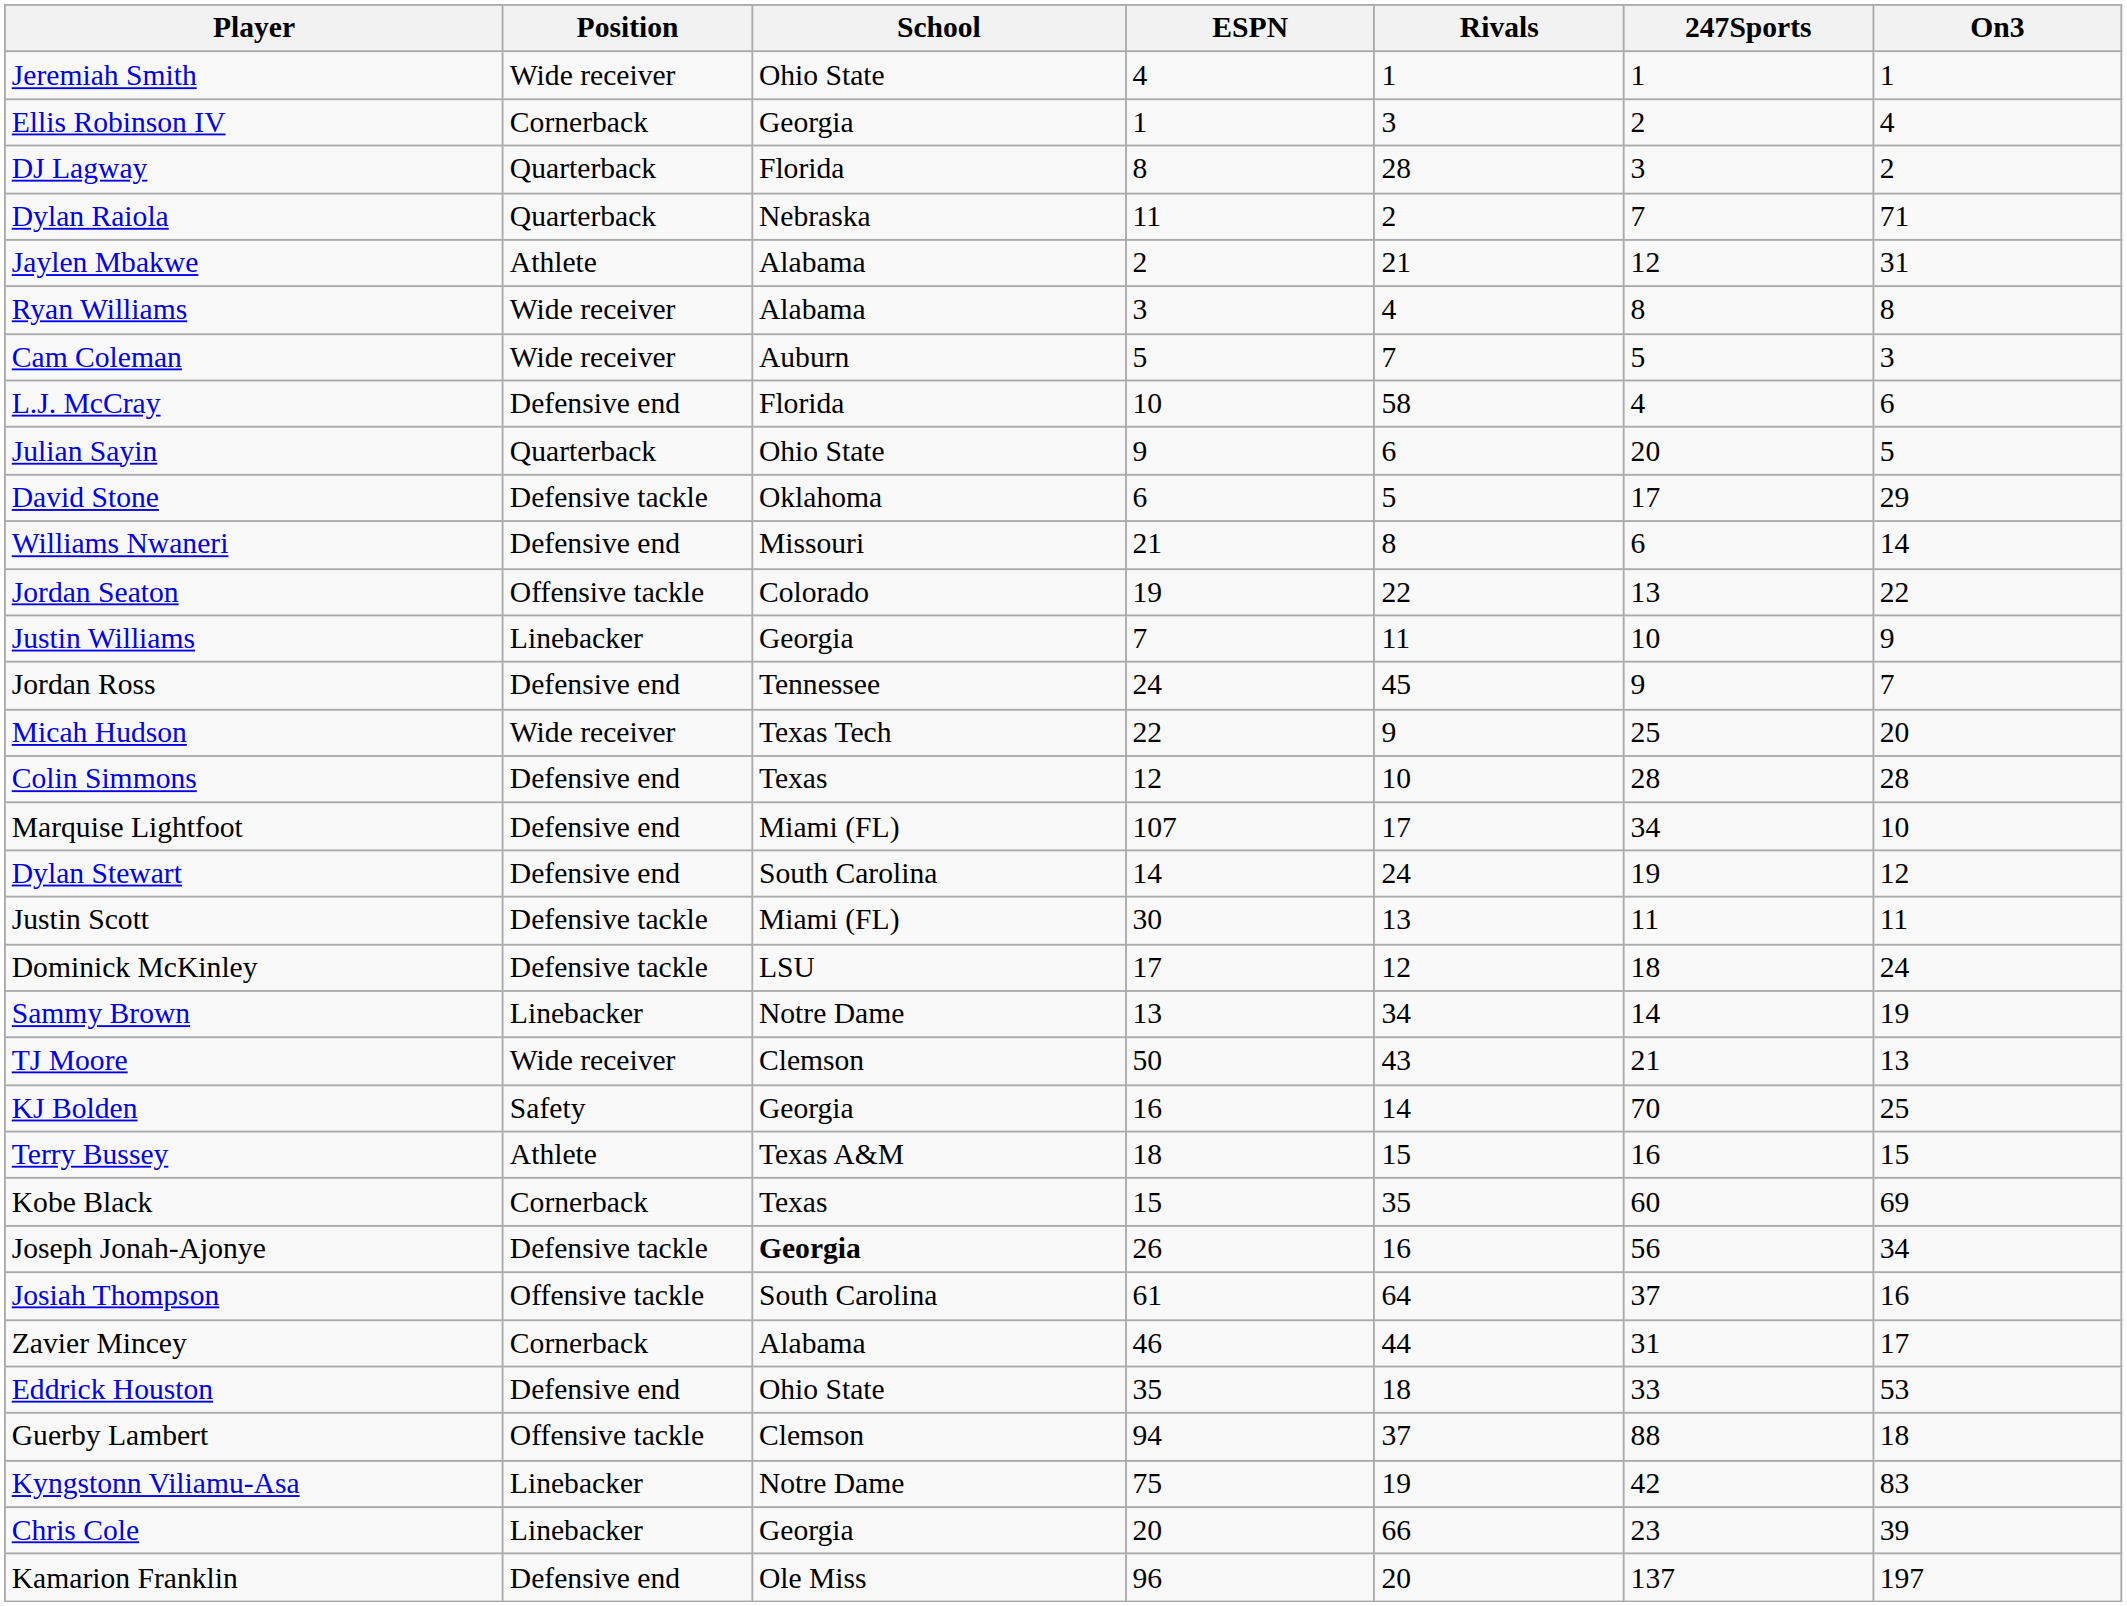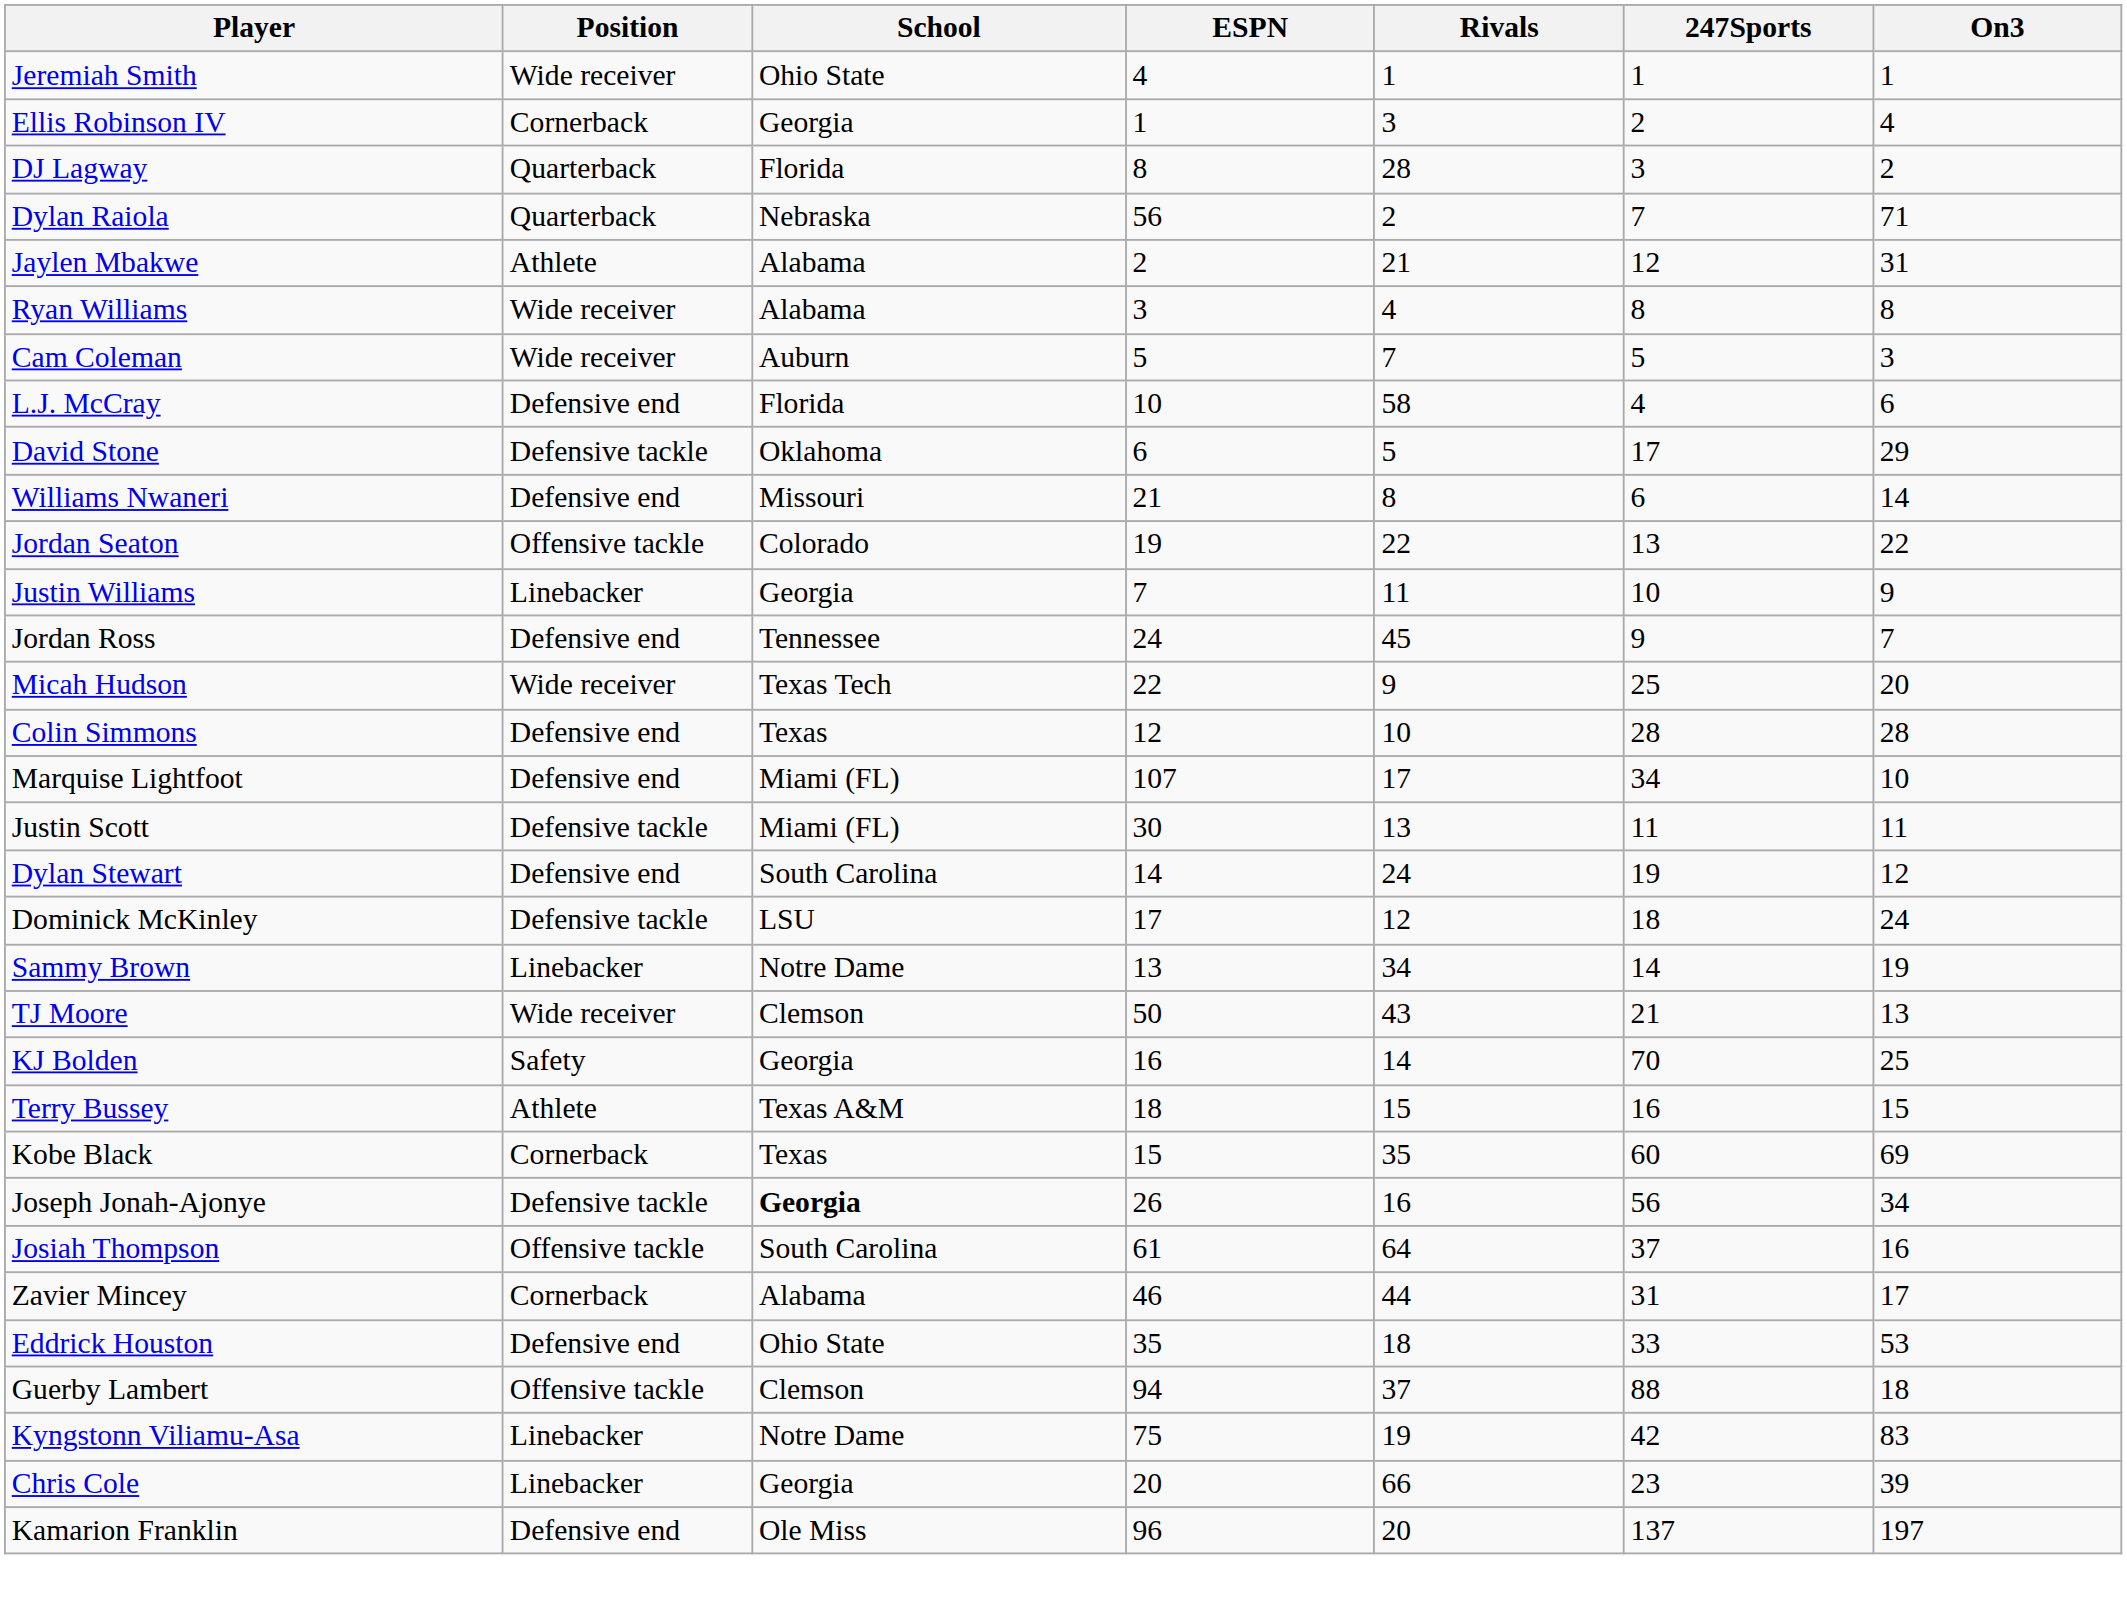 <table class="wikitable sortable">
 <tr>
 <th bgcolor="#DDDDFF" width="20%">Player</th>
 <th bgcolor="#DDDDFF" width="10%">Position</th>
 <th bgcolor="#DDDDFF" width="15%">School</th>
 <th bgcolor="#DDDDFF" width="10%">ESPN </th>
 <th bgcolor="#DDDDFF" width="10%">Rivals</th>
 <th bgcolor="#DDDDFF" width="10%">247Sports</th>
 <th bgcolor="#DDDDFF" width="10%">On3</th>
 </tr>
 <tr>
 <td><a href='#'>Jeremiah Smith</a></td>
 <td>Wide receiver</td>
 <td>Ohio State</td>
 <td>4</td>
 <td>1</td>
 <td>1</td>
 <td>1</td>
 </tr>
 <tr>
 <td><a href='#'>Ellis Robinson IV</a></td>
 <td>Cornerback</td>
 <td>Georgia</td>
 <td>1</td>
 <td>3</td>
 <td>2</td>
 <td>4</td>
 </tr>
 <tr>
 <td><a href='#'>DJ Lagway</a></td>
 <td>Quarterback</td>
 <td>Florida</td>
 <td>8</td>
 <td>28</td>
 <td>3</td>
 <td>2</td>
 </tr>
 <tr>
 <td><a href='#'>Dylan Raiola</a></td>
 <td>Quarterback</td>
 <td>Nebraska</td>
-<td>11</td>
+<td>56</td>
 <td>2</td>
 <td>7</td>
 <td>71</td>
 </tr>
 <tr>
 <td><a href='#'>Jaylen Mbakwe</a></td>
 <td>Athlete</td>
 <td>Alabama</td>
 <td>2</td>
 <td>21</td>
 <td>12</td>
 <td>31</td>
 </tr>
 <tr>
 <td><a href='#'>Ryan Williams</a></td>
 <td>Wide receiver</td>
 <td>Alabama</td>
 <td>3</td>
 <td>4</td>
 <td>8</td>
 <td>8</td>
 </tr>
 <tr>
 <td><a href='#'>Cam Coleman</a></td>
 <td>Wide receiver</td>
 <td>Auburn</td>
 <td>5</td>
 <td>7</td>
 <td>5</td>
 <td>3</td>
 </tr>
 <tr>
 <td><a href='#'>L.J. McCray</a></td>
 <td>Defensive end</td>
 <td>Florida</td>
 <td>10</td>
 <td>58</td>
 <td>4</td>
 <td>6</td>
-</tr>
-<tr>
-<td><a href='#'>Julian Sayin</a></td>
-<td>Quarterback</td>
-<td>Ohio State</td>
-<td>9</td>
-<td>6</td>
-<td>20</td>
-<td>5</td>
 </tr>
 <tr>
 <td><a href='#'>David Stone</a></td>
 <td>Defensive tackle</td>
 <td>Oklahoma</td>
 <td>6</td>
 <td>5</td>
 <td>17</td>
 <td>29</td>
 </tr>
 <tr>
 <td><a href='#'>Williams Nwaneri</a></td>
 <td>Defensive end</td>
 <td>Missouri</td>
 <td>21</td>
 <td>8</td>
 <td>6</td>
 <td>14</td>
 </tr>
 <tr>
 <td><a href='#'>Jordan Seaton</a></td>
 <td>Offensive tackle</td>
 <td>Colorado</td>
 <td>19</td>
 <td>22</td>
 <td>13</td>
 <td>22</td>
 </tr>
 <tr>
 <td><a href='#'>Justin Williams</a></td>
 <td>Linebacker</td>
 <td>Georgia</td>
 <td>7</td>
 <td>11</td>
 <td>10</td>
 <td>9</td>
 </tr>
 <tr>
 <td>Jordan Ross</td>
 <td>Defensive end</td>
 <td>Tennessee</td>
 <td>24</td>
 <td>45</td>
 <td>9</td>
 <td>7</td>
 </tr>
 <tr>
 <td><a href='#'>Micah Hudson</a></td>
 <td>Wide receiver</td>
 <td>Texas Tech</td>
 <td>22</td>
 <td>9</td>
 <td>25</td>
 <td>20</td>
 </tr>
 <tr>
 <td><a href='#'>Colin Simmons</a></td>
 <td>Defensive end</td>
 <td>Texas</td>
 <td>12</td>
 <td>10</td>
 <td>28</td>
 <td>28</td>
 </tr>
 <tr>
 <td>Marquise Lightfoot</td>
 <td>Defensive end</td>
 <td>Miami (FL)</td>
 <td>107</td>
 <td>17</td>
 <td>34</td>
 <td>10</td>
 </tr>
 <tr>
+<td>Justin Scott</td>
+<td>Defensive tackle</td>
+<td>Miami (FL)</td>
+<td>30</td>
+<td>13</td>
+<td>11</td>
+<td>11</td>
+</tr>
+<tr>
 <td><a href='#'>Dylan Stewart</a></td>
 <td>Defensive end</td>
 <td>South Carolina</td>
 <td>14</td>
 <td>24</td>
 <td>19</td>
 <td>12</td>
-</tr>
-<tr>
-<td>Justin Scott</td>
-<td>Defensive tackle</td>
-<td>Miami (FL)</td>
-<td>30</td>
-<td>13</td>
-<td>11</td>
-<td>11</td>
 </tr>
 <tr>
 <td>Dominick McKinley</td>
 <td>Defensive tackle</td>
 <td>LSU</td>
 <td>17</td>
 <td>12</td>
 <td>18</td>
 <td>24</td>
 </tr>
 <tr>
 <td><a href='#'>Sammy Brown</a></td>
 <td>Linebacker</td>
 <td>Notre Dame</td>
 <td>13</td>
 <td>34</td>
 <td>14</td>
 <td>19</td>
 </tr>
 <tr>
 <td><a href='#'>TJ Moore</a></td>
 <td>Wide receiver</td>
 <td>Clemson</td>
 <td>50</td>
 <td>43</td>
 <td>21</td>
 <td>13</td>
 </tr>
 <tr>
 <td><a href='#'>KJ Bolden</a></td>
 <td>Safety</td>
 <td>Georgia</td>
 <td>16</td>
 <td>14</td>
 <td>70</td>
 <td>25</td>
 </tr>
 <tr>
 <td><a href='#'>Terry Bussey</a></td>
 <td>Athlete</td>
 <td>Texas A&M</td>
 <td>18</td>
 <td>15</td>
 <td>16</td>
 <td>15</td>
 </tr>
 <tr>
 <td>Kobe Black</td>
 <td>Cornerback</td>
 <td>Texas</td>
 <td>15</td>
 <td>35</td>
 <td>60</td>
 <td>69</td>
 </tr>
 <tr>
 <td>Joseph Jonah-Ajonye</td>
 <td>Defensive tackle</td>
 <td><strong>Georgia</strong></td>
 <td>26</td>
 <td>16</td>
 <td>56</td>
 <td>34</td>
 </tr>
 <tr>
 <td><a href='#'>Josiah Thompson</a></td>
 <td>Offensive tackle</td>
 <td>South Carolina</td>
 <td>61</td>
 <td>64</td>
 <td>37</td>
 <td>16</td>
 </tr>
 <tr>
 <td>Zavier Mincey</td>
 <td>Cornerback</td>
 <td>Alabama</td>
 <td>46</td>
 <td>44</td>
 <td>31</td>
 <td>17</td>
 </tr>
 <tr>
 <td><a href='#'>Eddrick Houston</a></td>
 <td>Defensive end</td>
 <td>Ohio State</td>
 <td>35</td>
 <td>18</td>
 <td>33</td>
 <td>53</td>
 </tr>
 <tr>
 <td>Guerby Lambert</td>
 <td>Offensive tackle</td>
 <td>Clemson</td>
 <td>94</td>
 <td>37</td>
 <td>88</td>
 <td>18</td>
 </tr>
 <tr>
 <td><a href='#'>Kyngstonn Viliamu-Asa</a></td>
 <td>Linebacker</td>
 <td>Notre Dame</td>
 <td>75</td>
 <td>19</td>
 <td>42</td>
 <td>83</td>
 </tr>
 <tr>
 <td><a href='#'>Chris Cole</a></td>
 <td>Linebacker</td>
 <td>Georgia</td>
 <td>20</td>
 <td>66</td>
 <td>23</td>
 <td>39</td>
 </tr>
 <tr>
 <td>Kamarion Franklin</td>
 <td>Defensive end</td>
 <td>Ole Miss</td>
 <td>96</td>
 <td>20</td>
 <td>137</td>
 <td>197</td>
 </tr>
 </table>
